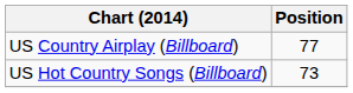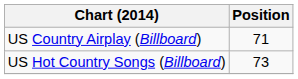 <table class="wikitable sortable">
 <tr>
 <th scope="col">Chart (2014)</th>
 <th scope="col">Position</th>
 </tr>
 <tr>
 <td>US <a href='#'>Country Airplay</a> (<em><a href='#'>Billboard</a></em>)</td>
-<td align="center">77</td>
+<td align="center">71</td>
 </tr>
 <tr>
 <td>US <a href='#'>Hot Country Songs</a> (<em><a href='#'>Billboard</a></em>)</td>
 <td align="center">73</td>
 </tr>
 <tr>
 </tr>
 </table>
